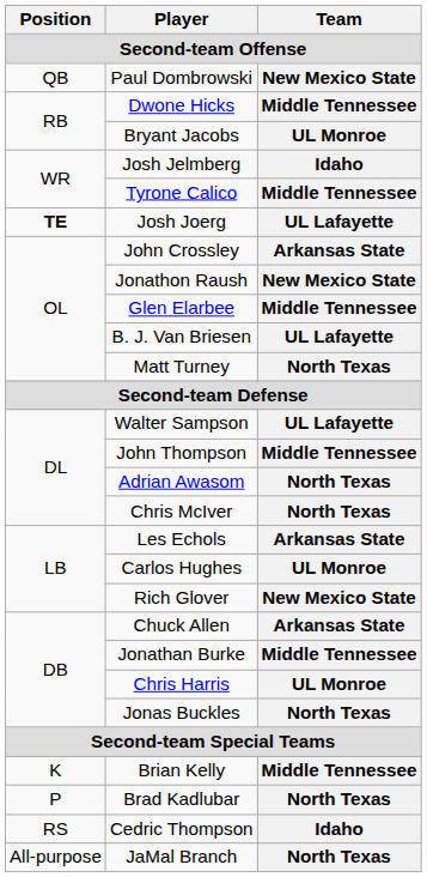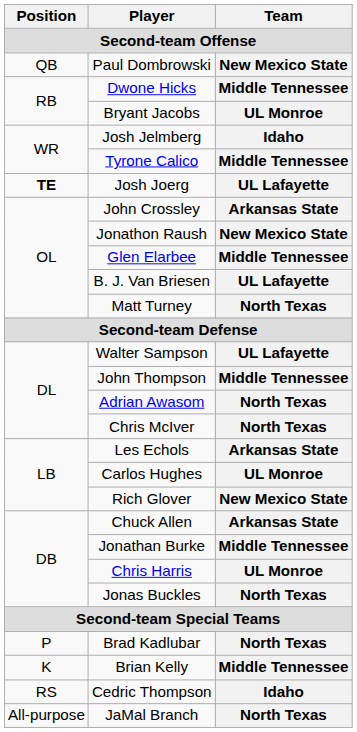 <table class="wikitable" border="0">
 <tr>
 <th>Position</th>
 <th>Player</th>
 <th>Team</th>
 </tr>
 <tr>
 <td colspan="3" style="text-align:center; background:#ddd;"><strong>Second-team Offense</strong></td>
 </tr>
 <tr style="text-align:center;">
 <td>QB</td>
 <td>Paul Dombrowski</td>
 <th Style = >New Mexico State</th>
 </tr>
 <tr style="text-align:center;">
 <td rowspan="2">RB</td>
 <td><a href='#'>Dwone Hicks</a></td>
 <th Style = >Middle Tennessee</th>
 </tr>
 <tr style="text-align:center;">
 <td>Bryant Jacobs</td>
 <th Style = >UL Monroe</th>
 </tr>
 <tr style="text-align:center;">
 <td rowspan="2">WR</td>
 <td>Josh Jelmberg</td>
 <th Style = >Idaho</th>
 </tr>
 <tr style="text-align:center;">
 <td><a href='#'>Tyrone Calico</a></td>
 <th Style = >Middle Tennessee</th>
 </tr>
 <tr style="text-align:center;">
 <td><strong>TE</strong></td>
 <td>Josh Joerg</td>
 <th Style = >UL Lafayette</th>
 </tr>
 <tr style="text-align:center;">
 <td rowspan="5">OL</td>
 <td>John Crossley</td>
 <th Style = >Arkansas State</th>
 </tr>
 <tr style="text-align:center;">
 <td>Jonathon Raush</td>
 <th Style = >New Mexico State</th>
 </tr>
 <tr style="text-align:center;">
 <td><a href='#'>Glen Elarbee</a></td>
 <th Style = >Middle Tennessee</th>
 </tr>
 <tr style="text-align:center;">
 <td>B. J. Van Briesen</td>
 <th Style = >UL Lafayette</th>
 </tr>
 <tr style="text-align:center;">
 <td>Matt Turney</td>
 <th Style = >North Texas</th>
 </tr>
 <tr>
 <td colspan="3" style="text-align:center; background:#ddd;"><strong>Second-team Defense</strong></td>
 </tr>
 <tr style="text-align:center;">
 <td rowspan="4">DL</td>
 <td>Walter Sampson</td>
 <th Style = >UL Lafayette</th>
 </tr>
 <tr style="text-align:center;">
 <td>John Thompson</td>
 <th Style = >Middle Tennessee</th>
 </tr>
 <tr style="text-align:center;">
 <td><a href='#'>Adrian Awasom</a></td>
 <th Style = >North Texas</th>
 </tr>
 <tr style="text-align:center;">
 <td>Chris McIver</td>
 <th Style = >North Texas</th>
 </tr>
 <tr style="text-align:center;">
 <td rowspan="3">LB</td>
 <td>Les Echols</td>
 <th Style = >Arkansas State</th>
 </tr>
 <tr style="text-align:center;">
 <td>Carlos Hughes</td>
 <th Style = >UL Monroe</th>
 </tr>
 <tr style="text-align:center;">
 <td>Rich Glover</td>
 <th Style = >New Mexico State</th>
 </tr>
 <tr style="text-align:center;">
 <td rowspan="4">DB</td>
 <td>Chuck Allen</td>
 <th Style = >Arkansas State</th>
 </tr>
 <tr style="text-align:center;">
 <td>Jonathan Burke</td>
 <th Style = >Middle Tennessee</th>
 </tr>
 <tr style="text-align:center;">
 <td><a href='#'>Chris Harris</a></td>
 <th Style = >UL Monroe</th>
 </tr>
 <tr style="text-align:center;">
 <td>Jonas Buckles</td>
 <th Style = >North Texas</th>
 </tr>
 <tr>
 <td colspan="3" style="text-align:center; background:#ddd;"><strong>Second-team Special Teams</strong></td>
 </tr>
 <tr style="text-align:center;">
+<td>P</td>
+<td>Brad Kadlubar</td>
+<th Style = >North Texas</th>
+</tr>
+<tr style="text-align:center;">
 <td>K</td>
 <td>Brian Kelly</td>
 <th Style = >Middle Tennessee</th>
-</tr>
-<tr style="text-align:center;">
-<td>P</td>
-<td>Brad Kadlubar</td>
-<th Style = >North Texas</th>
 </tr>
 <tr style="text-align:center;">
 <td>RS</td>
 <td>Cedric Thompson</td>
 <th Style = >Idaho</th>
 </tr>
 <tr style="text-align:center;">
 <td>All-purpose</td>
 <td>JaMal Branch</td>
 <th Style = >North Texas</th>
 </tr>
 </table>
